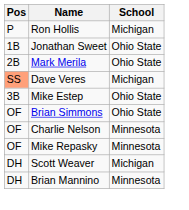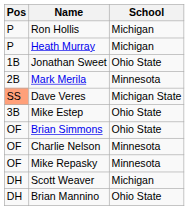 <table class=wikitable>
 <tr>
 <th>Pos</th>
 <th>Name</th>
 <th>School</th>
 </tr>
 <tr>
 <td>P</td>
 <td>Ron Hollis</td>
 <td>Michigan</td>
 </tr>
 <tr>
+<td>P</td>
+<td><a href='#'>Heath Murray</a></td>
+<td>Michigan</td>
+</tr>
+<tr>
 <td>1B</td>
 <td>Jonathan Sweet</td>
 <td>Ohio State</td>
 </tr>
 <tr>
 <td>2B</td>
 <td><a href='#'>Mark Merila</a></td>
-<td>Ohio State</td>
+<td>Minnesota</td>
 </tr>
 <tr>
 <td style="background: lightsalmon;">SS</td>
 <td>Dave Veres</td>
-<td>Michigan</td>
+<td>Michigan State</td>
 </tr>
 <tr>
 <td>3B</td>
 <td>Mike Estep</td>
 <td>Ohio State</td>
 </tr>
 <tr>
 <td>OF</td>
 <td><a href='#'>Brian Simmons</a></td>
 <td>Ohio State</td>
 </tr>
 <tr>
 <td>OF</td>
 <td>Charlie Nelson</td>
 <td>Minnesota</td>
 </tr>
 <tr>
 <td>OF</td>
 <td>Mike Repasky</td>
 <td>Minnesota</td>
 </tr>
 <tr>
 <td>DH</td>
 <td>Scott Weaver</td>
 <td>Michigan</td>
 </tr>
 <tr>
 <td>DH</td>
 <td>Brian Mannino</td>
-<td>Minnesota</td>
+<td>Ohio State</td>
 </tr>
 </table>
